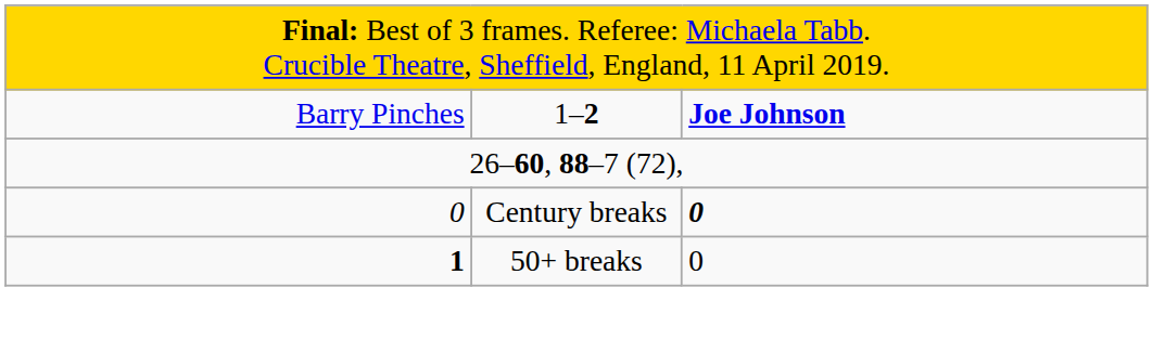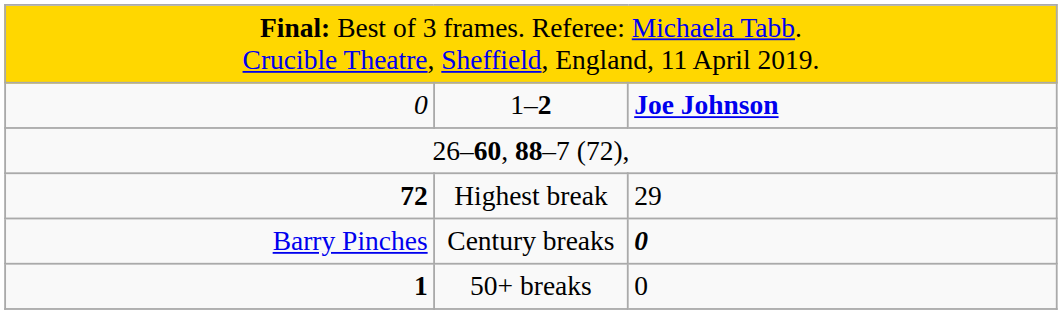 <table class="wikitable" style="font-size: 95%; margin: 1em auto 1em auto;">
 <tr>
 <td colspan="3" align="center" bgcolor="#ffd700"><strong>Final:</strong> Best of 3 frames. Referee: <a href='#'>Michaela Tabb</a>.<br><a href='#'>Crucible Theatre</a>, <a href='#'>Sheffield</a>, England, 11 April 2019.</td>
 </tr>
 <tr>
-<td width="230" align="right"><a href='#'>Barry Pinches</a><br></td>
+<td align="right"><em>0</em></td>
 <td width="100" align="center">1–<strong>2</strong></td>
 <td width="230"><strong><a href='#'>Joe Johnson</a></strong><br></td>
 </tr>
 <tr>
 <td colspan="3" align="center" style="font-size: 100%">26–<strong>60</strong>, <strong>88</strong>–7 (72), </td>
 </tr>
 <tr>
-<td align="right"><em>0</em></td>
+<td align="right"><strong>72</strong></td>
+<td align="center">Highest break</td>
+<td>29</td>
+</tr>
+<tr>
+<td width="230" align="right"><a href='#'>Barry Pinches</a><br></td>
 <td align="center">Century breaks</td>
 <td><strong><em>0</em></strong></td>
 </tr>
 <tr>
 <td align="right"><strong>1</strong></td>
 <td align="center">50+ breaks</td>
 <td>0</td>
 </tr>
 </table>
